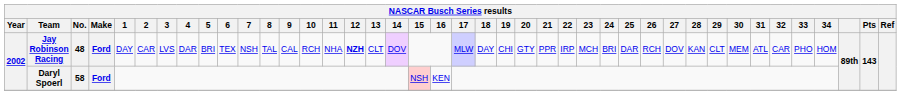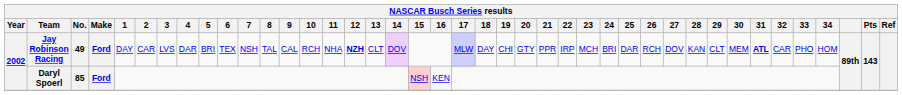 <table class="wikitable" style="text-align:center; font-size:75%">
 <tr>
 <th colspan="41"><a href='#'>NASCAR Busch Series</a> results</th>
 </tr>
 <tr>
 <th>Year</th>
 <th>Team</th>
 <th>No.</th>
 <th>Make</th>
 <th>1</th>
 <th>2</th>
 <th>3</th>
 <th>4</th>
 <th>5</th>
 <th>6</th>
 <th>7</th>
 <th>8</th>
 <th>9</th>
 <th>10</th>
 <th>11</th>
 <th>12</th>
 <th>13</th>
 <th>14</th>
 <th>15</th>
 <th>16</th>
 <th>17</th>
 <th>18</th>
 <th>19</th>
 <th>20</th>
 <th>21</th>
 <th>22</th>
 <th>23</th>
 <th>24</th>
 <th>25</th>
 <th>26</th>
 <th>27</th>
 <th>28</th>
 <th>29</th>
 <th>30</th>
 <th>31</th>
 <th>32</th>
 <th>33</th>
 <th>34</th>
 <th></th>
 <th>Pts</th>
 <th>Ref</th>
 </tr>
 <tr>
 <th rowspan=2><a href='#'>2002</a></th>
 <th><a href='#'>Jay Robinson Racing</a></th>
-<th>48</th>
+<th>49</th>
 <th><a href='#'>Ford</a></th>
 <td><a href='#'>DAY</a></td>
 <td><a href='#'>CAR</a></td>
 <td><a href='#'>LVS</a></td>
 <td><a href='#'>DAR</a></td>
 <td><a href='#'>BRI</a></td>
 <td><a href='#'>TEX</a></td>
 <td><a href='#'>NSH</a></td>
 <td><a href='#'>TAL</a></td>
 <td><a href='#'>CAL</a></td>
 <td><a href='#'>RCH</a></td>
 <td><a href='#'>NHA</a></td>
 <td><strong><a href='#'>NZH</a></strong></td>
 <td><a href='#'>CLT</a></td>
 <td style="background-color:#EFCFFF"><a href='#'>DOV</a><br></td>
 <td colspan=2></td>
 <td style="background-color:#CFCFFF"><a href='#'>MLW</a><br></td>
 <td><a href='#'>DAY</a></td>
 <td><a href='#'>CHI</a></td>
 <td><a href='#'>GTY</a></td>
 <td><a href='#'>PPR</a></td>
 <td><a href='#'>IRP</a></td>
 <td><a href='#'>MCH</a></td>
 <td><a href='#'>BRI</a></td>
 <td><a href='#'>DAR</a></td>
 <td><a href='#'>RCH</a></td>
 <td><a href='#'>DOV</a></td>
 <td><a href='#'>KAN</a></td>
 <td><a href='#'>CLT</a></td>
 <td><a href='#'>MEM</a></td>
-<td><a href='#'>ATL</a></td>
+<td><strong><a href='#'>ATL</a></strong></td>
 <td><a href='#'>CAR</a></td>
 <td><a href='#'>PHO</a></td>
 <td><a href='#'>HOM</a></td>
 <th rowspan=2>89th</th>
 <th rowspan=2>143</th>
 <th rowspan=2></th>
 </tr>
 <tr>
 <th>Daryl Spoerl</th>
-<th>58</th>
+<th>85</th>
 <th><a href='#'>Ford</a></th>
 <td colspan=14></td>
 <td style="background-color:#FFCFCF"><a href='#'>NSH</a><br></td>
 <td><a href='#'>KEN</a></td>
 <td colspan=18></td>
 </tr>
 <tr>
 </tr>
 </table>
